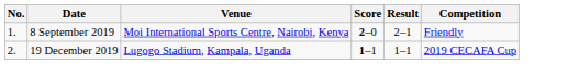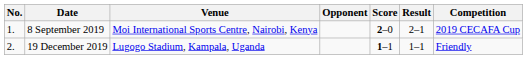 <table class="wikitable">
 <tr>
 <th>No.</th>
 <th>Date</th>
 <th>Venue</th>
+<th>Opponent</th>
 <th>Score</th>
 <th>Result</th>
 <th>Competition</th>
 </tr>
 <tr>
 <td>1.</td>
 <td>8 September 2019</td>
 <td><a href='#'>Moi International Sports Centre</a>, <a href='#'>Nairobi</a>, <a href='#'>Kenya</a></td>
+<td></td>
 <td align=center><strong>2</strong>–0</td>
 <td align=center>2–1</td>
-<td><a href='#'>Friendly</a></td>
+<td><a href='#'>2019 CECAFA Cup</a></td>
 </tr>
 <tr>
 <td>2.</td>
 <td>19 December 2019</td>
 <td><a href='#'>Lugogo Stadium</a>, <a href='#'>Kampala</a>, <a href='#'>Uganda</a></td>
+<td></td>
 <td align=center><strong>1</strong>–1</td>
 <td align=center>1–1</td>
-<td><a href='#'>2019 CECAFA Cup</a></td>
+<td><a href='#'>Friendly</a></td>
 </tr>
 </table>
